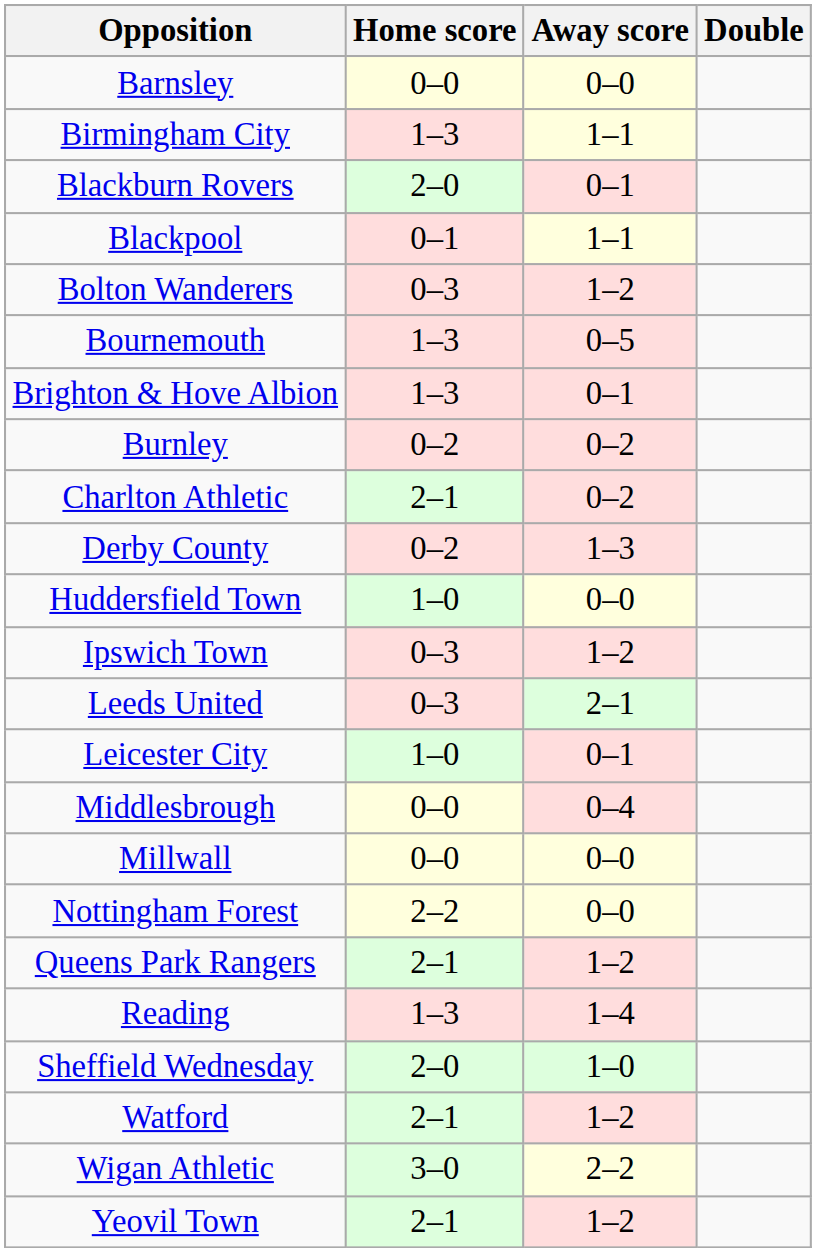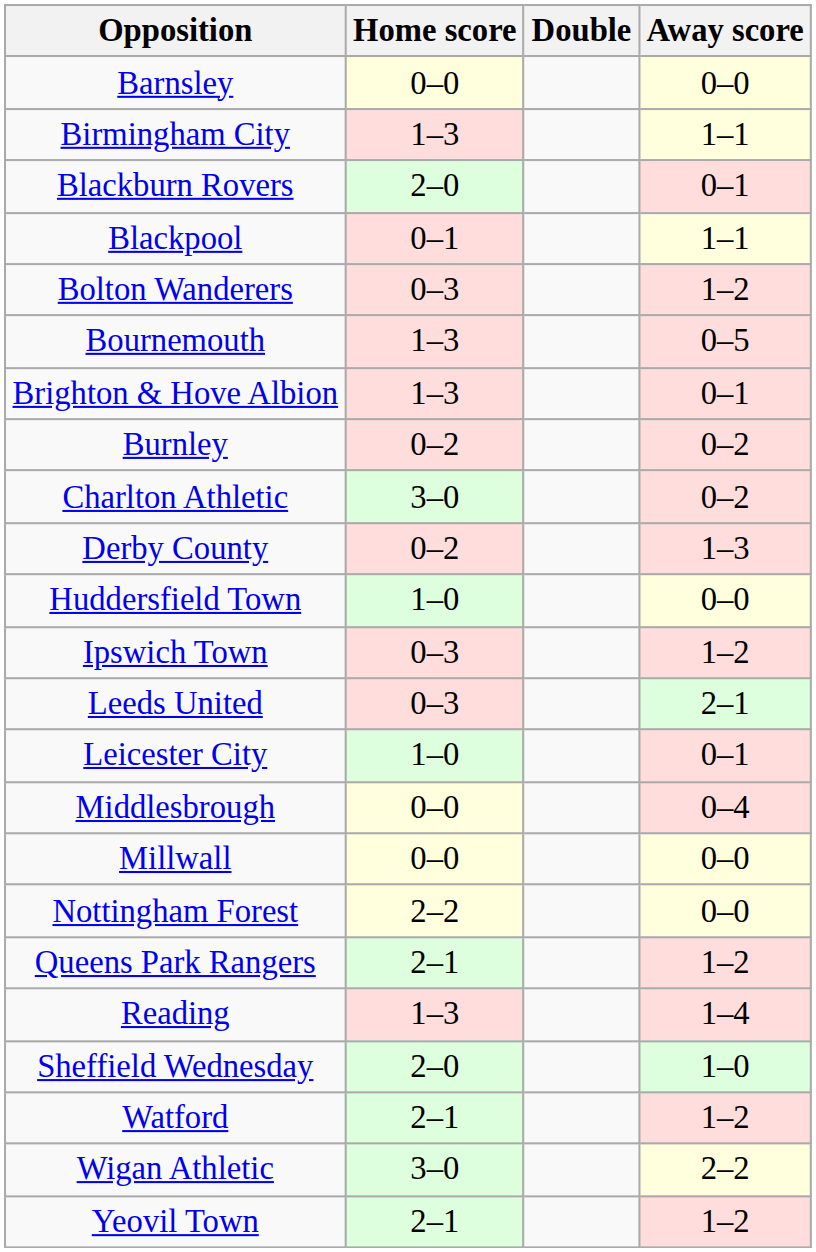 <table class="wikitable" style="text-align: center;">
 <tr>
 <th>Opposition</th>
 <th>Home score</th>
+<th>Double</th>
 <th>Away score</th>
-<th>Double</th>
 </tr>
 <tr>
 <td><a href='#'>Barnsley</a></td>
 <td style="background:#ffd;">0–0</td>
+<td></td>
 <td style="background:#ffd;">0–0</td>
-<td></td>
 </tr>
 <tr>
 <td><a href='#'>Birmingham City</a></td>
 <td style="background:#fdd;">1–3</td>
+<td></td>
 <td style="background:#ffd;">1–1</td>
-<td></td>
 </tr>
 <tr>
 <td><a href='#'>Blackburn Rovers</a></td>
 <td style="background:#dfd;">2–0</td>
+<td></td>
 <td style="background:#fdd;">0–1</td>
-<td></td>
 </tr>
 <tr>
 <td><a href='#'>Blackpool</a></td>
 <td style="background:#fdd;">0–1</td>
+<td></td>
 <td style="background:#ffd;">1–1</td>
-<td></td>
 </tr>
 <tr>
 <td><a href='#'>Bolton Wanderers</a></td>
 <td style="background:#fdd;">0–3</td>
+<td></td>
 <td style="background:#fdd;">1–2</td>
-<td></td>
 </tr>
 <tr>
 <td><a href='#'>Bournemouth</a></td>
 <td style="background:#fdd;">1–3</td>
+<td></td>
 <td style="background:#fdd;">0–5</td>
-<td></td>
 </tr>
 <tr>
 <td><a href='#'>Brighton & Hove Albion</a></td>
 <td style="background:#fdd;">1–3</td>
+<td></td>
 <td style="background:#fdd;">0–1</td>
-<td></td>
 </tr>
 <tr>
 <td><a href='#'>Burnley</a></td>
 <td style="background:#fdd;">0–2</td>
+<td></td>
 <td style="background:#fdd;">0–2</td>
-<td></td>
 </tr>
 <tr>
 <td><a href='#'>Charlton Athletic</a></td>
-<td style="background:#dfd;">2–1</td>
+<td style="background:#dfd;">3–0</td>
+<td></td>
 <td style="background:#fdd;">0–2</td>
-<td></td>
 </tr>
 <tr>
 <td><a href='#'>Derby County</a></td>
 <td style="background:#fdd;">0–2</td>
+<td></td>
 <td style="background:#fdd;">1–3</td>
-<td></td>
 </tr>
 <tr>
 <td><a href='#'>Huddersfield Town</a></td>
 <td style="background:#dfd;">1–0</td>
+<td></td>
 <td style="background:#ffd;">0–0</td>
-<td></td>
 </tr>
 <tr>
 <td><a href='#'>Ipswich Town</a></td>
 <td style="background:#fdd;">0–3</td>
+<td></td>
 <td style="background:#fdd;">1–2</td>
-<td></td>
 </tr>
 <tr>
 <td><a href='#'>Leeds United</a></td>
 <td style="background:#fdd;">0–3</td>
+<td></td>
 <td style="background:#dfd;">2–1</td>
-<td></td>
 </tr>
 <tr>
 <td><a href='#'>Leicester City</a></td>
 <td style="background:#dfd;">1–0</td>
+<td></td>
 <td style="background:#fdd;">0–1</td>
-<td></td>
 </tr>
 <tr>
 <td><a href='#'>Middlesbrough</a></td>
 <td style="background:#ffd;">0–0</td>
+<td></td>
 <td style="background:#fdd;">0–4</td>
-<td></td>
 </tr>
 <tr>
 <td><a href='#'>Millwall</a></td>
 <td style="background:#ffd;">0–0</td>
+<td></td>
 <td style="background:#ffd;">0–0</td>
-<td></td>
 </tr>
 <tr>
 <td><a href='#'>Nottingham Forest</a></td>
 <td style="background:#ffd;">2–2</td>
+<td></td>
 <td style="background:#ffd;">0–0</td>
-<td></td>
 </tr>
 <tr>
 <td><a href='#'>Queens Park Rangers</a></td>
 <td style="background:#dfd;">2–1</td>
+<td></td>
 <td style="background:#fdd;">1–2</td>
-<td></td>
 </tr>
 <tr>
 <td><a href='#'>Reading</a></td>
 <td style="background:#fdd;">1–3</td>
+<td></td>
 <td style="background:#fdd;">1–4</td>
-<td></td>
 </tr>
 <tr>
 <td><a href='#'>Sheffield Wednesday</a></td>
 <td style="background:#dfd;">2–0</td>
+<td></td>
 <td style="background:#dfd;">1–0</td>
-<td></td>
 </tr>
 <tr>
 <td><a href='#'>Watford</a></td>
 <td style="background:#dfd;">2–1</td>
+<td></td>
 <td style="background:#fdd;">1–2</td>
-<td></td>
 </tr>
 <tr>
 <td><a href='#'>Wigan Athletic</a></td>
 <td style="background:#dfd;">3–0</td>
+<td></td>
 <td style="background:#ffd;">2–2</td>
-<td></td>
 </tr>
 <tr>
 <td><a href='#'>Yeovil Town</a></td>
 <td style="background:#dfd;">2–1</td>
+<td></td>
 <td style="background:#fdd;">1–2</td>
-<td></td>
 </tr>
 </table>
